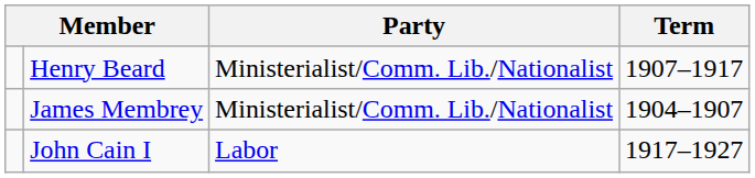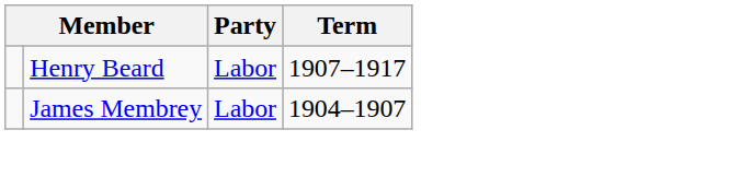 <table class="wikitable">
 <tr>
 <th colspan="2">Member</th>
 <th>Party</th>
 <th>Term</th>
 </tr>
 <tr>
 <td> </td>
 <td><a href='#'>Henry Beard</a></td>
-<td>Ministerialist/<a href='#'>Comm. Lib.</a>/<a href='#'>Nationalist</a></td>
+<td><a href='#'>Labor</a></td>
 <td>1907–1917</td>
 </tr>
 <tr>
 <td> </td>
 <td><a href='#'>James Membrey</a></td>
-<td>Ministerialist/<a href='#'>Comm. Lib.</a>/<a href='#'>Nationalist</a></td>
+<td><a href='#'>Labor</a></td>
 <td>1904–1907</td>
 </tr>
-<tr>
-<td> </td>
-<td><a href='#'>John Cain I</a></td>
-<td><a href='#'>Labor</a></td>
-<td>1917–1927</td>
-</tr>
 </table>
